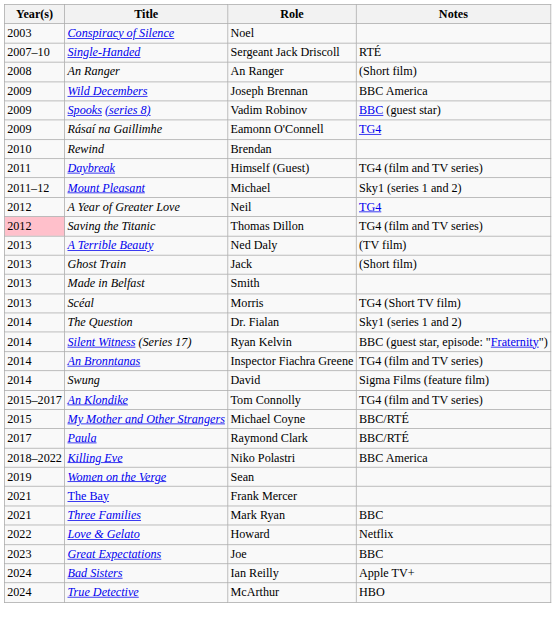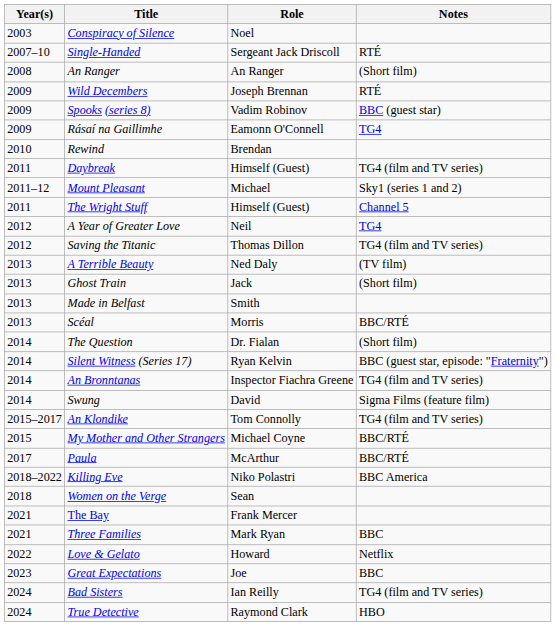 <table class = "wikitable sortable">
 <tr>
 <th>Year(s)</th>
 <th>Title</th>
 <th>Role</th>
 <th class = "unsortable">Notes</th>
 </tr>
 <tr>
 <td>2003</td>
 <td><em><a href='#'>Conspiracy of Silence</a></em></td>
 <td>Noel</td>
 <td></td>
 </tr>
 <tr>
 <td>2007–10</td>
 <td><em><a href='#'>Single-Handed</a></em></td>
 <td>Sergeant Jack Driscoll</td>
 <td>RTÉ</td>
 </tr>
 <tr>
 <td>2008</td>
 <td><em>An Ranger</em></td>
 <td>An Ranger</td>
 <td>(Short film)</td>
 </tr>
 <tr>
 <td>2009</td>
 <td><em><a href='#'>Wild Decembers</a></em></td>
 <td>Joseph Brennan</td>
-<td>BBC America</td>
+<td>RTÉ</td>
 </tr>
 <tr>
 <td>2009</td>
 <td><em><a href='#'>Spooks</a> <a href='#'>(series 8)</a></em></td>
 <td>Vadim Robinov</td>
 <td><a href='#'>BBC</a> (guest star)</td>
 </tr>
 <tr>
 <td>2009</td>
 <td><em>Rásaí na Gaillimhe</em></td>
 <td>Eamonn O'Connell</td>
 <td><a href='#'>TG4</a></td>
 </tr>
 <tr>
 <td>2010</td>
 <td><em>Rewind</em></td>
 <td>Brendan</td>
 <td></td>
 </tr>
 <tr>
 <td>2011</td>
 <td><em><a href='#'>Daybreak</a></em></td>
 <td>Himself (Guest)</td>
 <td>TG4 (film and TV series)</td>
 </tr>
 <tr>
 <td>2011–12</td>
 <td><em><a href='#'>Mount Pleasant</a></em></td>
 <td>Michael</td>
 <td>Sky1 (series 1 and 2)</td>
 </tr>
 <tr>
+<td>2011</td>
+<td><em><a href='#'>The Wright Stuff</a></em></td>
+<td>Himself (Guest)</td>
+<td><a href='#'>Channel 5</a></td>
+</tr>
+<tr>
 <td>2012</td>
 <td><em>A Year of Greater Love</em></td>
 <td>Neil</td>
 <td><a href='#'>TG4</a></td>
 </tr>
 <tr>
-<td style="background: pink;">2012</td>
+<td>2012</td>
 <td><em>Saving the Titanic</em></td>
 <td>Thomas Dillon</td>
 <td>TG4 (film and TV series)</td>
 </tr>
 <tr>
 <td>2013</td>
 <td><em><a href='#'>A Terrible Beauty</a></em></td>
 <td>Ned Daly</td>
 <td>(TV film)</td>
 </tr>
 <tr>
 <td>2013</td>
 <td><em>Ghost Train</em></td>
 <td>Jack</td>
 <td>(Short film)</td>
 </tr>
 <tr>
 <td>2013</td>
 <td><em>Made in Belfast</em></td>
 <td>Smith</td>
 <td></td>
 </tr>
 <tr>
 <td>2013</td>
 <td><em>Scéal</em></td>
 <td>Morris</td>
-<td>TG4 (Short TV film)</td>
+<td>BBC/RTÉ</td>
 </tr>
 <tr>
 <td>2014</td>
 <td><em>The Question</em></td>
 <td>Dr. Fialan</td>
-<td>Sky1 (series 1 and 2)</td>
+<td>(Short film)</td>
 </tr>
 <tr>
 <td>2014</td>
 <td><em><a href='#'>Silent Witness</a> (Series 17)</em></td>
 <td>Ryan Kelvin</td>
 <td>BBC (guest star, episode: "<a href='#'>Fraternity</a>")</td>
 </tr>
 <tr>
 <td>2014</td>
 <td><em><a href='#'>An Bronntanas</a></em></td>
 <td>Inspector Fiachra Greene</td>
 <td>TG4 (film and TV series)</td>
 </tr>
 <tr>
 <td>2014</td>
 <td><em>Swung</em></td>
 <td>David</td>
 <td>Sigma Films (feature film)</td>
 </tr>
 <tr>
 <td>2015–2017</td>
 <td><em><a href='#'>An Klondike</a></em></td>
 <td>Tom Connolly</td>
 <td>TG4 (film and TV series)</td>
 </tr>
 <tr>
 <td>2015</td>
 <td><em><a href='#'>My Mother and Other Strangers</a></em></td>
 <td>Michael Coyne</td>
 <td>BBC/RTÉ</td>
 </tr>
 <tr>
 <td>2017</td>
 <td><em><a href='#'>Paula</a></em></td>
-<td>Raymond Clark</td>
+<td>McArthur</td>
 <td>BBC/RTÉ</td>
 </tr>
 <tr>
 <td>2018–2022</td>
 <td><em><a href='#'>Killing Eve</a></em></td>
 <td>Niko Polastri</td>
 <td>BBC America</td>
 </tr>
 <tr>
-<td>2019</td>
+<td>2018</td>
 <td><em><a href='#'>Women on the Verge</a></em></td>
 <td>Sean</td>
 <td></td>
 </tr>
 <tr>
 <td>2021</td>
 <td><a href='#'>The Bay</a></td>
 <td>Frank Mercer</td>
 <td></td>
 </tr>
 <tr>
 <td>2021</td>
 <td><em><a href='#'>Three Families</a></em></td>
 <td>Mark Ryan</td>
 <td>BBC</td>
 </tr>
 <tr>
 <td>2022</td>
 <td><em><a href='#'>Love & Gelato</a></em></td>
 <td>Howard</td>
 <td>Netflix</td>
 </tr>
 <tr>
 <td>2023</td>
 <td><em><a href='#'>Great Expectations</a></em></td>
 <td>Joe</td>
 <td>BBC</td>
 </tr>
 <tr>
 <td>2024</td>
 <td><em><a href='#'>Bad Sisters</a></em></td>
 <td>Ian Reilly</td>
-<td>Apple TV+</td>
+<td>TG4 (film and TV series)</td>
 </tr>
 <tr>
 <td>2024</td>
 <td><em><a href='#'>True Detective</a></em></td>
-<td>McArthur</td>
+<td>Raymond Clark</td>
 <td>HBO</td>
 </tr>
 </table>
